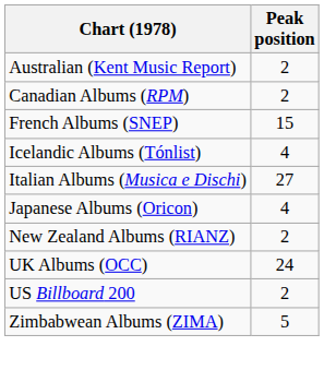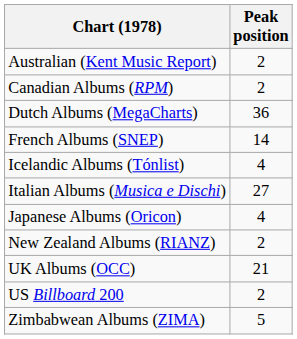 <table class="wikitable sortable" style="text-align:center;">
 <tr>
 <th>Chart (1978)</th>
 <th>Peak<br>position</th>
 </tr>
 <tr>
 <td align="left">Australian (<a href='#'>Kent Music Report</a>)</td>
 <td>2</td>
 </tr>
 <tr>
 <td align="left">Canadian Albums (<em><a href='#'>RPM</a></em>)</td>
 <td>2</td>
 </tr>
 <tr>
+<td align="left">Dutch Albums (<a href='#'>MegaCharts</a>)</td>
+<td>36</td>
+</tr>
+<tr>
 <td align="left">French Albums (<a href='#'>SNEP</a>) </td>
-<td>15</td>
+<td>14</td>
 </tr>
 <tr>
 <td align="left">Icelandic Albums (<a href='#'>Tónlist</a>)</td>
 <td style="text-align:center;">4</td>
 </tr>
 <tr>
 <td align="left">Italian Albums (<em><a href='#'>Musica e Dischi</a></em>)</td>
 <td>27</td>
 </tr>
 <tr>
 <td align="left">Japanese Albums (<a href='#'>Oricon</a>)</td>
 <td>4</td>
 </tr>
 <tr>
 <td align="left">New Zealand Albums (<a href='#'>RIANZ</a>) </td>
 <td>2</td>
 </tr>
 <tr>
 <td align="left">UK Albums (<a href='#'>OCC</a>) </td>
-<td>24</td>
+<td>21</td>
 </tr>
 <tr>
 <td align="left">US <a href='#'><em>Billboard</em> 200</a></td>
 <td>2</td>
 </tr>
 <tr>
 <td align="left">Zimbabwean Albums (<a href='#'>ZIMA</a>)</td>
 <td style="text-align:center;">5</td>
 </tr>
 </table>
